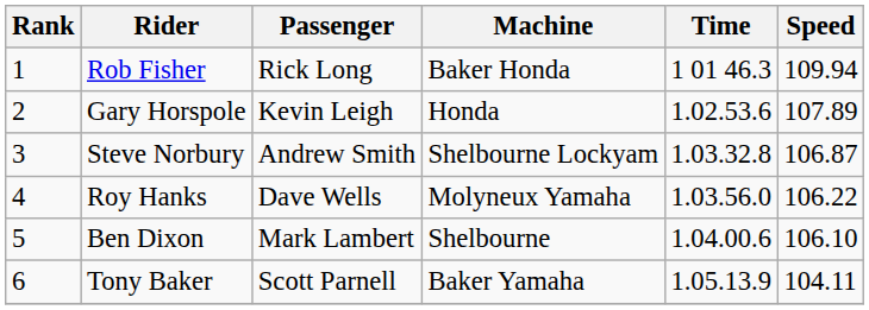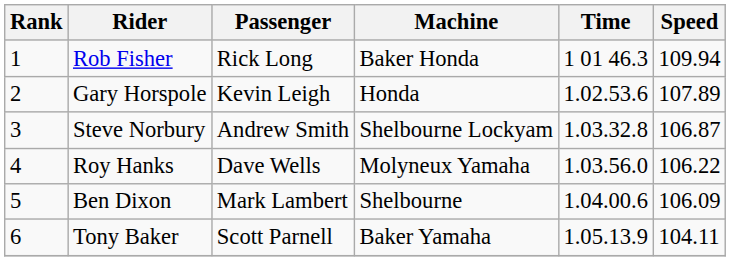 <table class="wikitable">
 <tr style="background:#efefef;">
 <th>Rank</th>
 <th>Rider</th>
 <th>Passenger</th>
 <th>Machine</th>
 <th>Time</th>
 <th>Speed</th>
 </tr>
 <tr>
 <td>1</td>
 <td> <a href='#'>Rob Fisher</a></td>
 <td>Rick Long</td>
 <td>Baker Honda</td>
 <td>1 01 46.3</td>
 <td>109.94</td>
 </tr>
 <tr>
 <td>2</td>
 <td> Gary Horspole</td>
 <td>Kevin Leigh</td>
 <td>Honda</td>
 <td>1.02.53.6</td>
 <td>107.89</td>
 </tr>
 <tr>
 <td>3</td>
 <td> Steve Norbury</td>
 <td>Andrew Smith</td>
 <td>Shelbourne Lockyam</td>
 <td>1.03.32.8</td>
 <td>106.87</td>
 </tr>
 <tr>
 <td>4</td>
 <td> Roy Hanks</td>
 <td>Dave Wells</td>
 <td>Molyneux Yamaha</td>
 <td>1.03.56.0</td>
 <td>106.22</td>
 </tr>
 <tr>
 <td>5</td>
 <td> Ben Dixon</td>
 <td>Mark Lambert</td>
 <td>Shelbourne</td>
 <td>1.04.00.6</td>
-<td>106.10</td>
+<td>106.09</td>
 </tr>
 <tr>
 <td>6</td>
 <td> Tony Baker</td>
 <td>Scott Parnell</td>
 <td>Baker Yamaha</td>
 <td>1.05.13.9</td>
 <td>104.11</td>
 </tr>
 <tr>
 </tr>
 </table>
